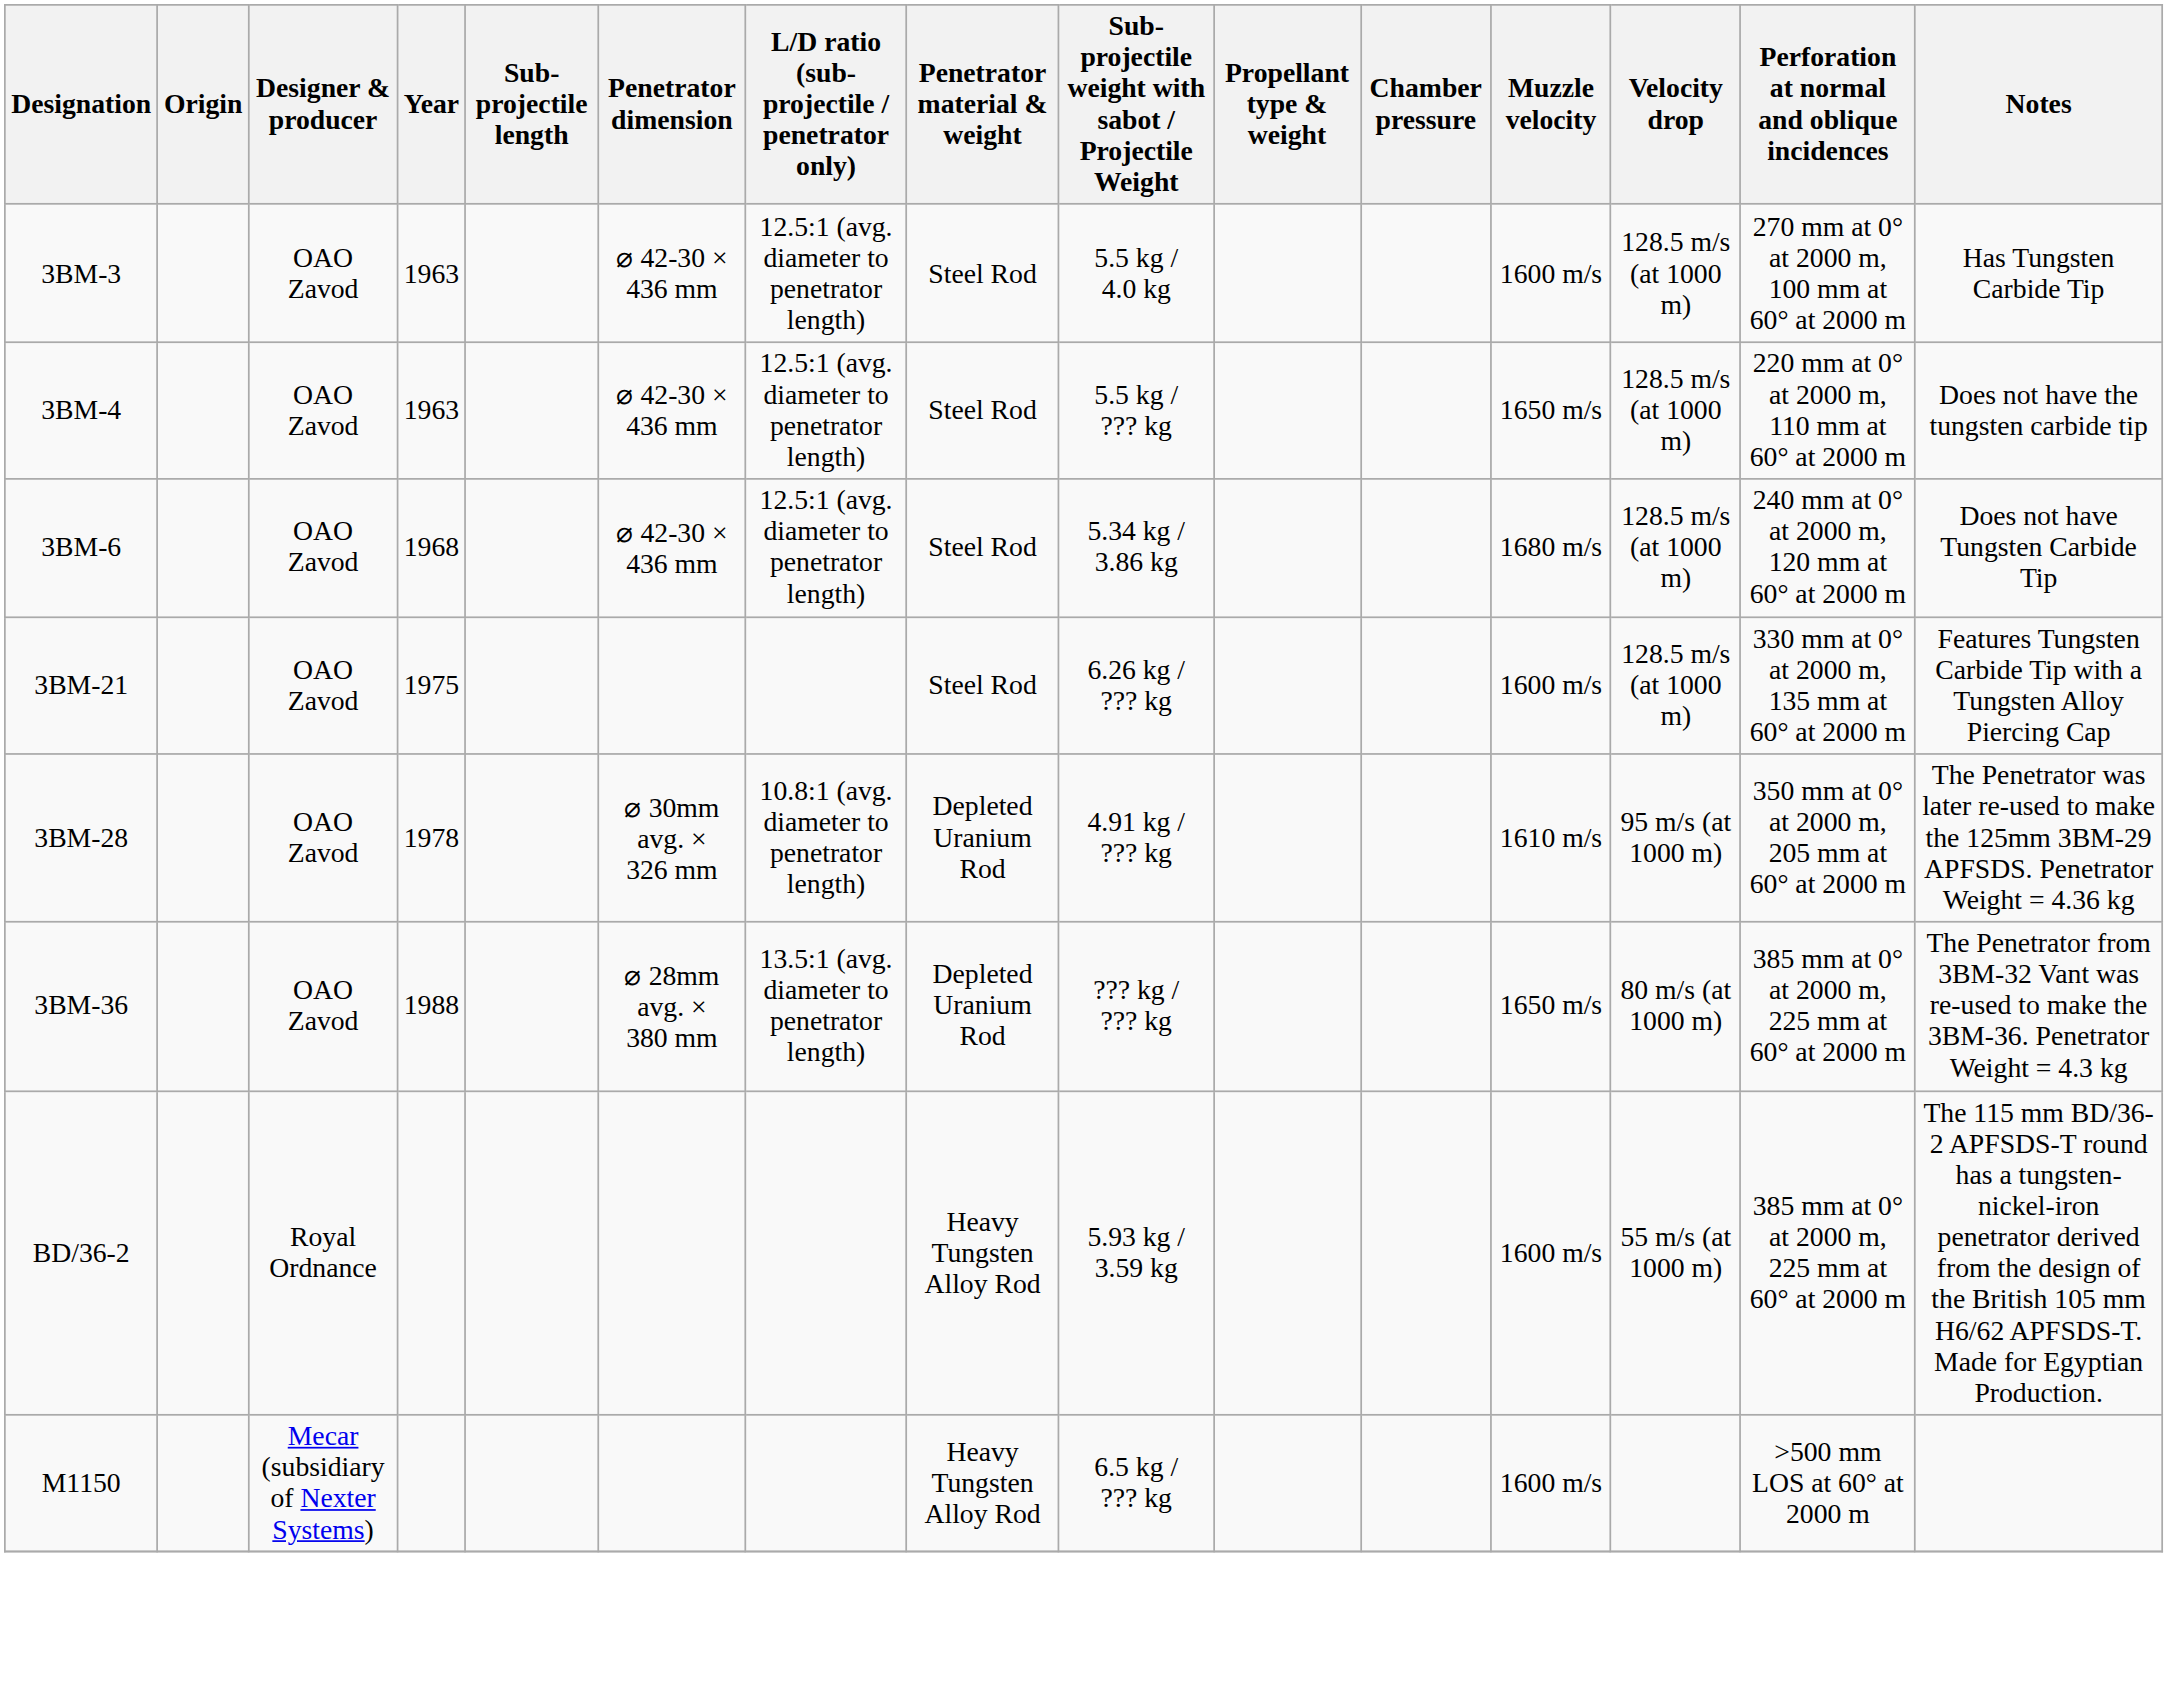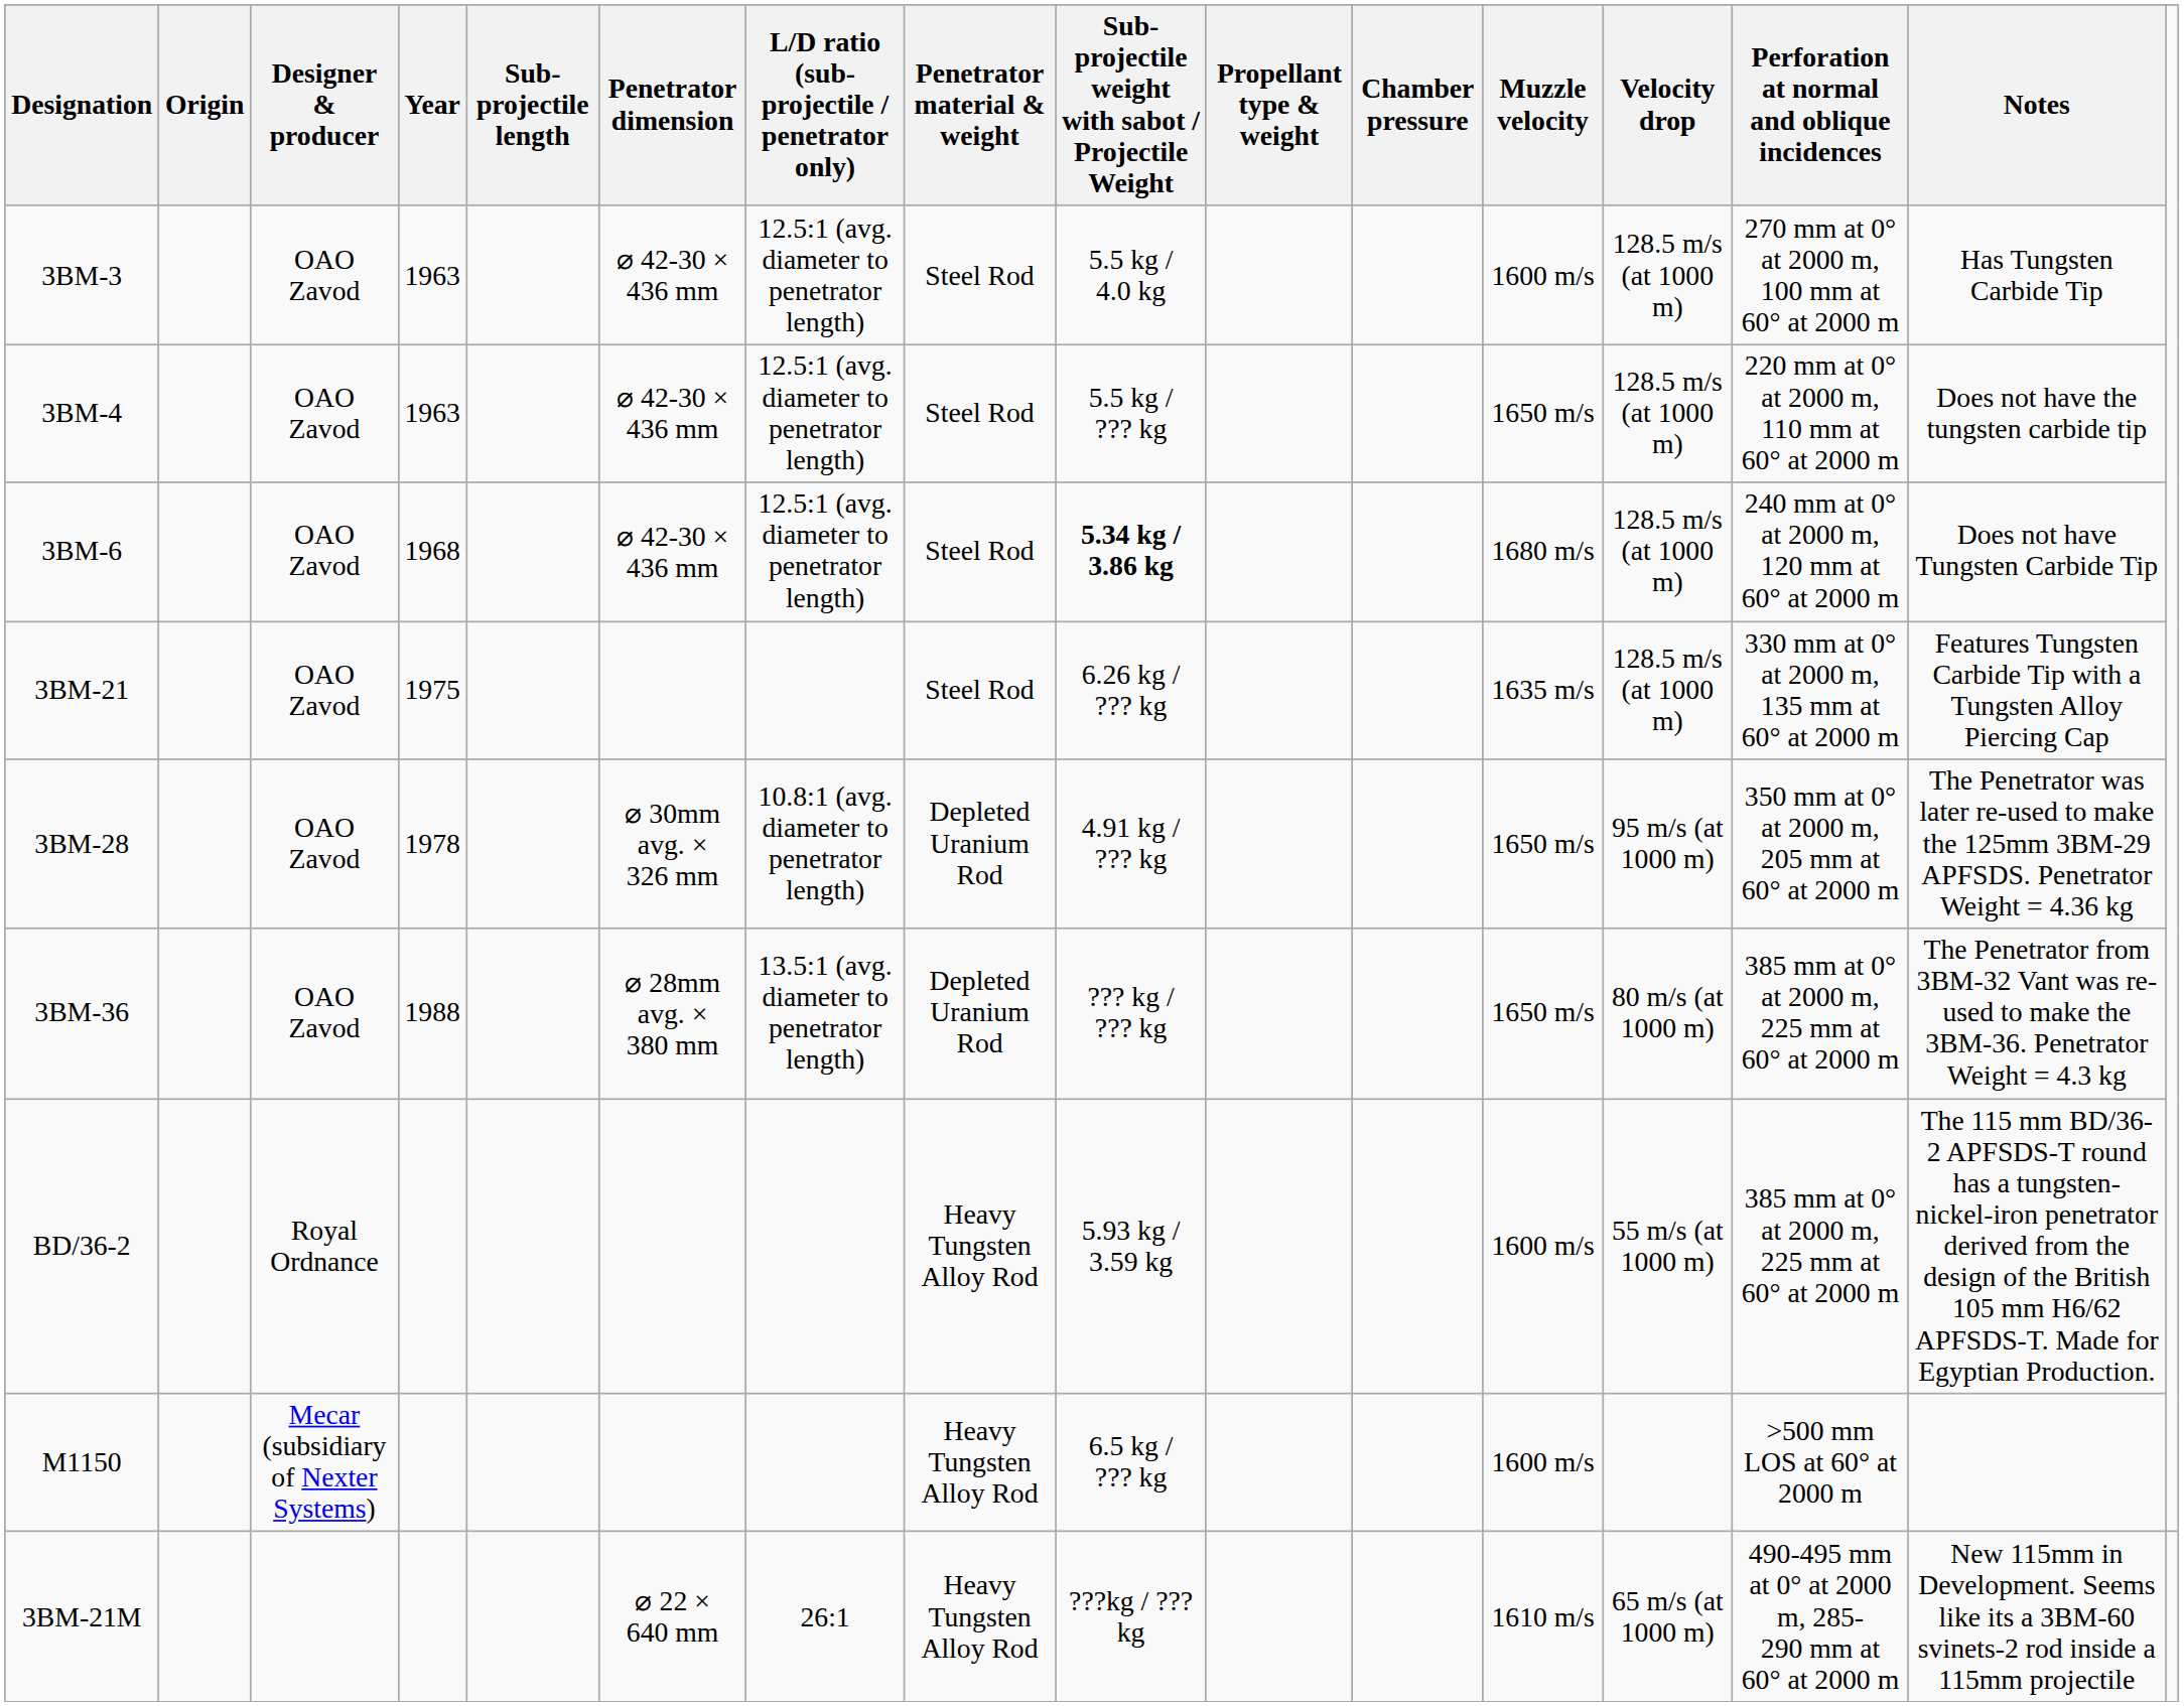 <table class="wikitable sortable" style="text-align: center;">
 <tr>
 <th>Designation</th>
 <th>Origin</th>
 <th>Designer & producer</th>
 <th>Year</th>
 <th>Sub-projectile length</th>
 <th>Penetrator dimension</th>
 <th>L/D ratio (sub-projectile / penetrator only)</th>
 <th>Penetrator material & weight</th>
 <th>Sub-projectile weight with sabot / Projectile Weight</th>
 <th>Propellant type & weight</th>
 <th>Chamber pressure</th>
 <th>Muzzle velocity</th>
 <th>Velocity drop</th>
 <th>Perforation at normal and oblique incidences</th>
 <th>Notes</th>
 </tr>
 <tr>
 <td>3BM-3</td>
 <td></td>
 <td>OAO Zavod</td>
 <td>1963</td>
 <td></td>
 <td>⌀ 42-30 × 436 mm</td>
 <td>12.5:1 (avg. diameter to penetrator length)</td>
 <td>Steel Rod</td>
 <td>5.5 kg / 4.0 kg</td>
 <td></td>
 <td></td>
 <td>1600 m/s</td>
 <td>128.5 m/s (at 1000 m)</td>
 <td>270 mm at 0° at 2000 m, 100 mm at 60° at 2000 m </td>
 <td>Has Tungsten Carbide Tip</td>
 </tr>
 <tr>
 <td>3BM-4</td>
 <td></td>
 <td>OAO Zavod</td>
 <td>1963</td>
 <td></td>
 <td>⌀ 42-30 × 436 mm</td>
 <td>12.5:1 (avg. diameter to penetrator length)</td>
 <td>Steel Rod</td>
 <td>5.5 kg / ??? kg</td>
 <td></td>
 <td></td>
 <td>1650 m/s</td>
 <td>128.5 m/s (at 1000 m)</td>
 <td>220 mm at 0° at 2000 m, 110 mm at 60° at 2000 m </td>
 <td>Does not have the tungsten carbide tip</td>
 </tr>
 <tr>
 <td>3BM-6</td>
 <td></td>
 <td>OAO Zavod</td>
 <td>1968</td>
 <td></td>
 <td>⌀ 42-30 × 436 mm</td>
 <td>12.5:1 (avg. diameter to penetrator length)</td>
 <td>Steel Rod</td>
-<td>5.34 kg / 3.86 kg</td>
+<td><strong>5.34 kg / 3.86 kg</strong></td>
 <td></td>
 <td></td>
 <td>1680 m/s</td>
 <td>128.5 m/s (at 1000 m)</td>
 <td>240 mm at 0° at 2000 m, 120 mm at 60° at 2000 m </td>
 <td>Does not have Tungsten Carbide Tip</td>
 </tr>
 <tr>
 <td>3BM-21</td>
 <td></td>
 <td>OAO Zavod</td>
 <td>1975</td>
 <td></td>
 <td></td>
 <td></td>
 <td>Steel Rod</td>
 <td>6.26 kg / ??? kg</td>
 <td></td>
 <td></td>
-<td>1600 m/s</td>
+<td>1635 m/s</td>
 <td>128.5 m/s (at 1000 m)</td>
 <td>330 mm at 0° at 2000 m, 135 mm at 60° at 2000 m </td>
 <td>Features Tungsten Carbide Tip with a Tungsten Alloy Piercing Cap</td>
 </tr>
 <tr>
 <td>3BM-28</td>
 <td></td>
 <td>OAO Zavod</td>
 <td>1978</td>
 <td></td>
 <td>⌀ 30mm avg. × 326 mm</td>
 <td>10.8:1 (avg. diameter to penetrator length)</td>
 <td>Depleted Uranium Rod</td>
 <td>4.91 kg / ??? kg</td>
 <td></td>
 <td></td>
-<td>1610 m/s</td>
+<td>1650 m/s</td>
 <td>95 m/s (at 1000 m)</td>
 <td>350 mm at 0° at 2000 m, 205 mm at 60° at 2000 m </td>
 <td>The Penetrator was later re-used to make the 125mm 3BM-29 APFSDS. Penetrator Weight = 4.36 kg</td>
 </tr>
 <tr>
 <td>3BM-36</td>
 <td></td>
 <td>OAO Zavod</td>
 <td>1988</td>
 <td></td>
 <td>⌀ 28mm avg. × 380 mm</td>
 <td>13.5:1 (avg. diameter to penetrator length)</td>
 <td>Depleted Uranium Rod</td>
 <td>??? kg / ??? kg</td>
 <td></td>
 <td></td>
 <td>1650 m/s</td>
 <td>80 m/s (at 1000 m)</td>
 <td>385 mm at 0° at 2000 m, 225 mm at 60° at 2000 m </td>
 <td>The Penetrator from 3BM-32 Vant was re-used to make the 3BM-36. Penetrator Weight = 4.3 kg</td>
 </tr>
 <tr>
 <td>BD/36-2</td>
 <td></td>
 <td>Royal Ordnance</td>
 <td></td>
 <td></td>
 <td></td>
 <td></td>
 <td>Heavy Tungsten Alloy Rod</td>
 <td>5.93 kg / 3.59 kg</td>
 <td></td>
 <td></td>
 <td>1600 m/s</td>
 <td>55 m/s (at 1000 m)</td>
 <td>385 mm at 0° at 2000 m, 225 mm at 60° at 2000 m </td>
 <td>The 115 mm BD/36-2 APFSDS-T round has a tungsten-nickel-iron penetrator derived from the design of the British 105 mm H6/62 APFSDS-T. Made for Egyptian Production.</td>
 </tr>
 <tr>
 <td>M1150</td>
 <td></td>
 <td><a href='#'>Mecar</a><br>(subsidiary of <a href='#'>Nexter Systems</a>)</td>
 <td></td>
 <td></td>
 <td></td>
 <td></td>
 <td>Heavy Tungsten Alloy Rod</td>
 <td>6.5 kg / ??? kg</td>
 <td></td>
 <td></td>
 <td>1600 m/s</td>
 <td></td>
 <td>>500 mm LOS at 60° at 2000 m</td>
 <td></td>
 </tr>
 <tr>
+<td>3BM-21M</td>
+<td></td>
+<td></td>
+<td></td>
+<td></td>
+<td>⌀ 22 × 640 mm</td>
+<td>26:1</td>
+<td>Heavy Tungsten Alloy Rod</td>
+<td>???kg / ???kg</td>
+<td></td>
+<td></td>
+<td>1610 m/s</td>
+<td>65 m/s (at 1000 m)</td>
+<td>490-495 mm at 0° at 2000 m, 285-290 mm at 60° at 2000 m </td>
+<td>New 115mm in Development. Seems like its a 3BM-60 svinets-2 rod inside a 115mm projectile </td>
+<td></td>
+</tr>
+<tr>
 </tr>
 </table>
